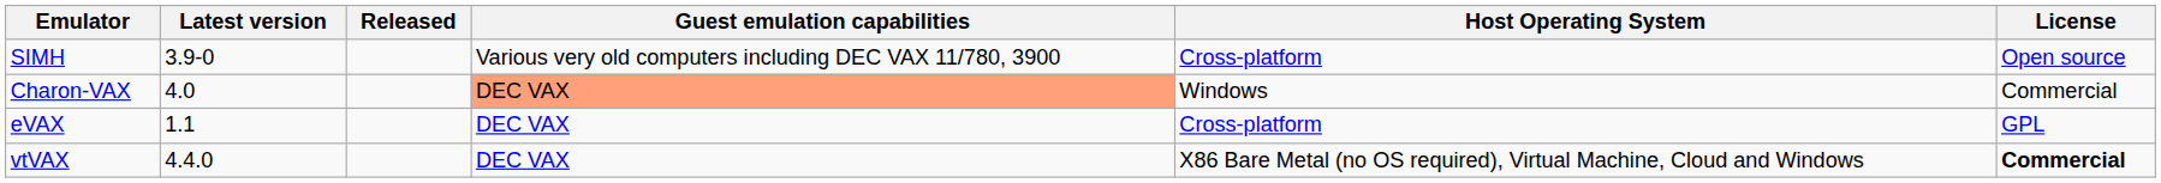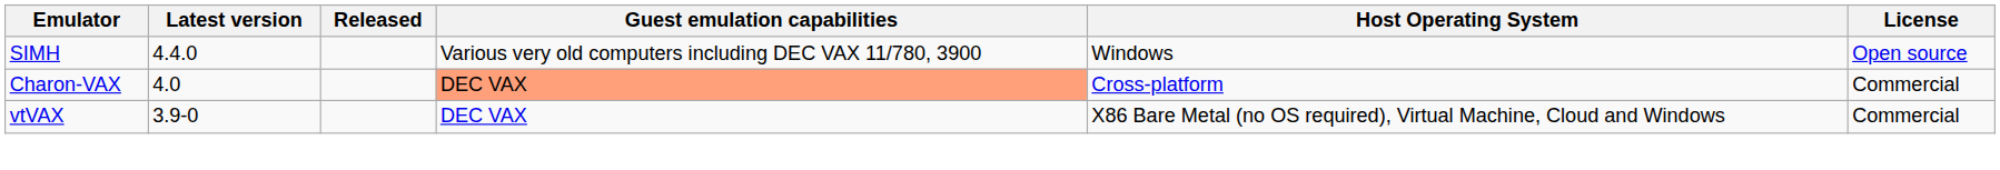 <table class="wikitable sortable" style="width:100%">
 <tr>
 <th>Emulator</th>
 <th>Latest version</th>
 <th>Released</th>
 <th>Guest emulation capabilities</th>
 <th>Host Operating System</th>
 <th>License</th>
 </tr>
 <tr>
 <td><a href='#'>SIMH</a></td>
-<td>3.9-0</td>
+<td>4.4.0</td>
 <td></td>
 <td>Various very old computers including DEC VAX 11/780, 3900</td>
-<td><a href='#'>Cross-platform</a></td>
+<td>Windows</td>
 <td><a href='#'>Open source</a></td>
 </tr>
 <tr>
 <td><a href='#'>Charon-VAX</a></td>
 <td>4.0</td>
 <td></td>
 <td style="background: lightsalmon;">DEC VAX</td>
-<td>Windows</td>
+<td><a href='#'>Cross-platform</a></td>
 <td>Commercial</td>
 </tr>
 <tr>
-<td><a href='#'>eVAX</a></td>
-<td>1.1</td>
-<td></td>
-<td><a href='#'>DEC VAX</a></td>
-<td><a href='#'>Cross-platform</a></td>
-<td><a href='#'>GPL</a></td>
-</tr>
-<tr>
 <td><a href='#'>vtVAX</a></td>
-<td>4.4.0</td>
+<td>3.9-0</td>
 <td></td>
 <td><a href='#'>DEC VAX</a></td>
 <td>X86 Bare Metal (no OS required), Virtual Machine, Cloud and Windows</td>
-<td><strong>Commercial</strong></td>
+<td>Commercial</td>
 </tr>
 </table>
